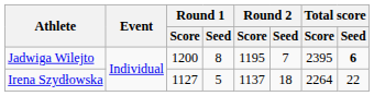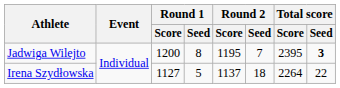 <table class="wikitable" style="font-size:90%">
 <tr>
 <th rowspan="2">Athlete</th>
 <th rowspan="2">Event</th>
 <th colspan="2">Round 1</th>
 <th colspan="2">Round 2</th>
 <th colspan="2">Total score</th>
 </tr>
 <tr style="font-size:95%">
 <th>Score</th>
 <th>Seed</th>
 <th>Score</th>
 <th>Seed</th>
 <th>Score</th>
 <th>Seed</th>
 </tr>
 <tr align=center>
 <td align=left><a href='#'>Jadwiga Wilejto</a></td>
 <td style="text-align:left;" rowspan="2"><a href='#'>Individual</a></td>
 <td>1200</td>
 <td>8</td>
 <td>1195</td>
 <td>7</td>
 <td>2395</td>
-<td><strong>6</strong></td>
+<td><strong>3</strong></td>
 </tr>
 <tr align=center>
 <td align=left><a href='#'>Irena Szydłowska</a></td>
 <td>1127</td>
 <td>5</td>
 <td>1137</td>
 <td>18</td>
 <td>2264</td>
 <td>22</td>
 </tr>
 </table>
